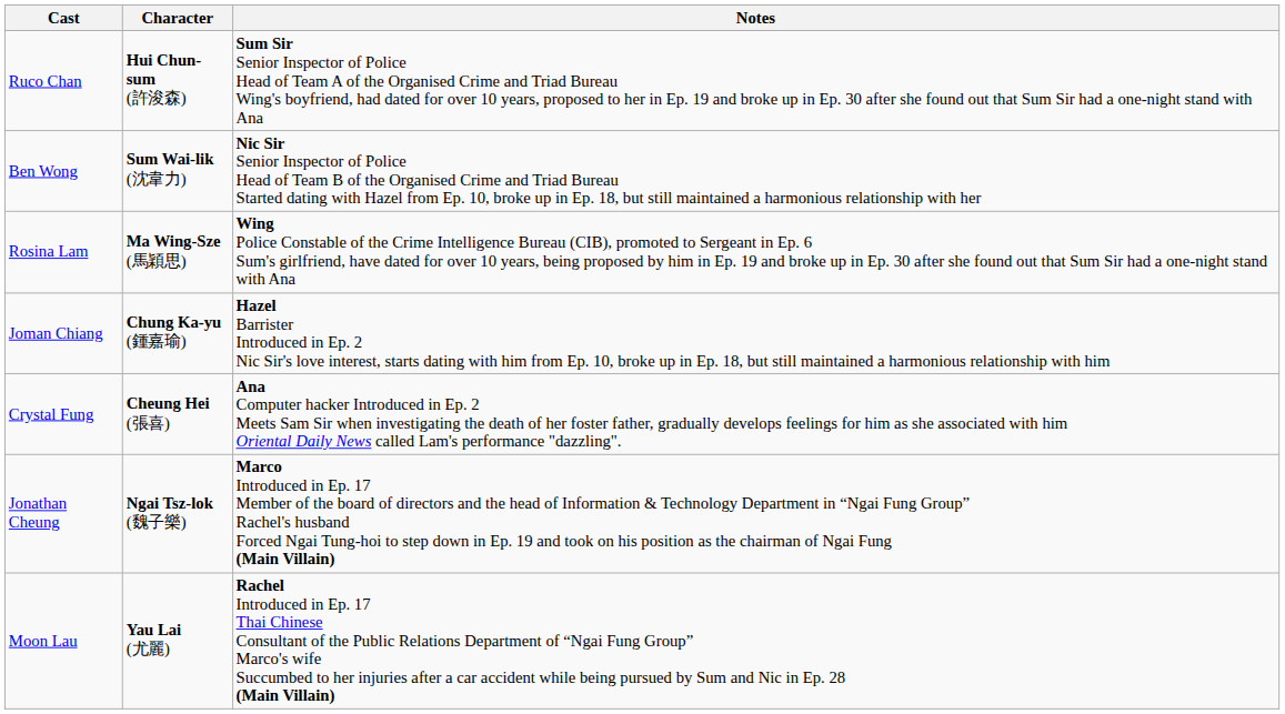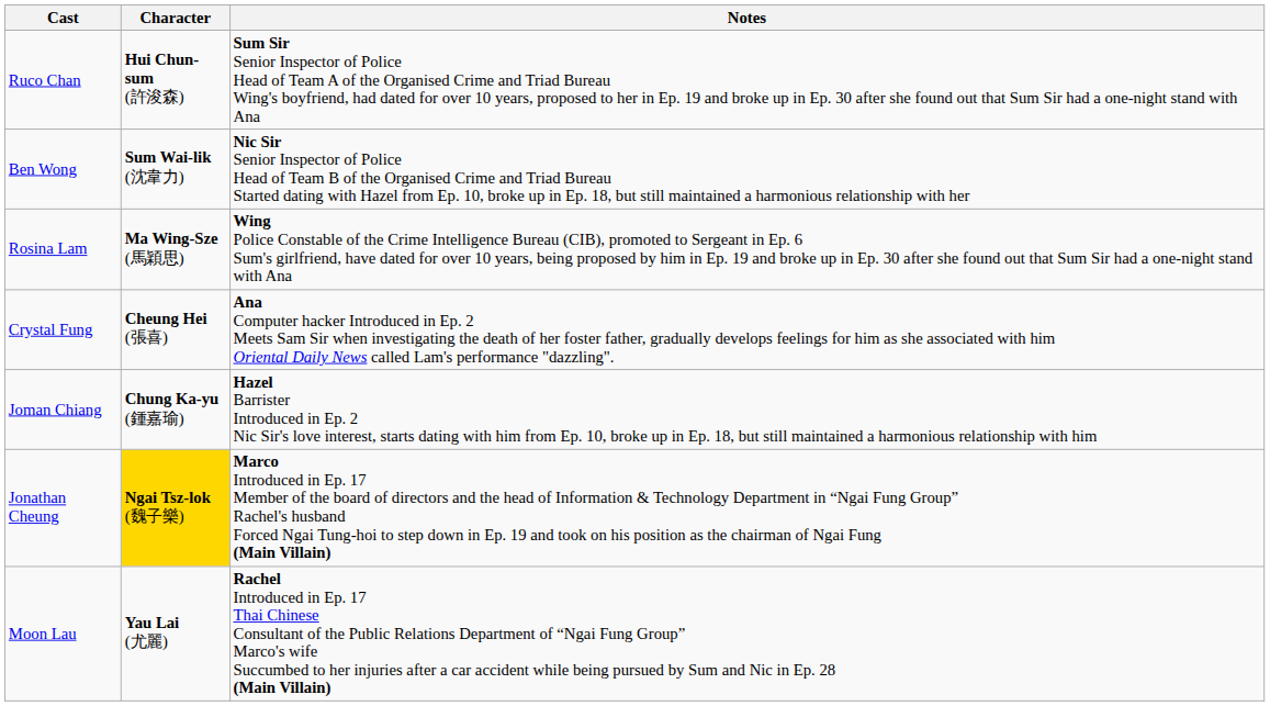 <table class="wikitable sortable">
 <tr>
 <th>Cast</th>
 <th>Character</th>
 <th>Notes</th>
 </tr>
 <tr>
 <td><a href='#'>Ruco Chan</a></td>
 <td><strong> Hui Chun-sum </strong> <br> (許浚森)</td>
 <td><strong> Sum Sir </strong> <br> Senior Inspector of Police <br> Head of Team A of the Organised Crime and Triad Bureau <br> Wing's boyfriend, had dated for over 10 years, proposed to her in Ep. 19 and broke up in Ep. 30 after she found out that Sum Sir had a one-night stand with Ana</td>
 </tr>
 <tr>
 <td><a href='#'>Ben Wong</a></td>
 <td><strong> Sum Wai-lik </strong> <br> (沈韋力)</td>
 <td><strong> Nic Sir </strong> <br> Senior Inspector of Police <br> Head of Team B of the Organised Crime and Triad Bureau <br> Started dating with Hazel from Ep. 10, broke up in Ep. 18, but still maintained a harmonious relationship with her</td>
 </tr>
 <tr>
 <td><a href='#'>Rosina Lam</a></td>
 <td><strong> Ma Wing-Sze </strong> <br> (馬穎思)</td>
 <td><strong> Wing </strong> <br> Police Constable of the Crime Intelligence Bureau (CIB), promoted to Sergeant in Ep. 6 <br> Sum's girlfriend, have dated for over 10 years, being proposed by him in Ep. 19 and broke up in Ep. 30 after she found out that Sum Sir had a one-night stand with Ana</td>
 </tr>
 <tr>
+<td><a href='#'>Crystal Fung</a></td>
+<td><strong> Cheung Hei </strong> <br> (張喜)</td>
+<td><strong> Ana </strong> <br> Computer hacker Introduced in Ep. 2 <br> Meets Sam Sir when investigating the death of her foster father, gradually develops feelings for him as she associated with him <br><em><a href='#'>Oriental Daily News</a></em> called Lam's performance "dazzling".</td>
+</tr>
+<tr>
 <td><a href='#'>Joman Chiang</a></td>
 <td><strong> Chung Ka-yu </strong> <br> (鍾嘉瑜)</td>
 <td><strong> Hazel </strong> <br> Barrister <br> Introduced in Ep. 2 <br> Nic Sir's love interest, starts dating with him from Ep. 10, broke up in Ep. 18, but still maintained a harmonious relationship with him</td>
 </tr>
 <tr>
-<td><a href='#'>Crystal Fung</a></td>
-<td><strong> Cheung Hei </strong> <br> (張喜)</td>
-<td><strong> Ana </strong> <br> Computer hacker Introduced in Ep. 2 <br> Meets Sam Sir when investigating the death of her foster father, gradually develops feelings for him as she associated with him <br><em><a href='#'>Oriental Daily News</a></em> called Lam's performance "dazzling".</td>
-</tr>
-<tr>
 <td><a href='#'>Jonathan Cheung</a></td>
-<td><strong> Ngai Tsz-lok </strong> <br> (魏子樂)</td>
+<td style="background: gold;"><strong> Ngai Tsz-lok </strong> <br> (魏子樂)</td>
 <td><strong> Marco </strong> <br> Introduced in Ep. 17 <br> Member of the board of directors and the head of Information & Technology Department in “Ngai Fung Group” <br> Rachel's husband <br> Forced Ngai Tung-hoi to step down in Ep. 19 and took on his position as the chairman of Ngai Fung <br>  <strong> (Main Villain) </strong></td>
 </tr>
 <tr>
 <td><a href='#'>Moon Lau</a></td>
 <td><strong> Yau Lai </strong> <br> (尤麗)</td>
 <td><strong> Rachel </strong> <br> Introduced in Ep. 17 <br> <a href='#'>Thai Chinese</a> <br> Consultant of the Public Relations Department of “Ngai Fung Group” <br> Marco's wife <br> Succumbed to her injuries after a car accident while being pursued by Sum and Nic in Ep. 28 <br> <strong> (Main Villain) </strong></td>
 </tr>
 </table>
